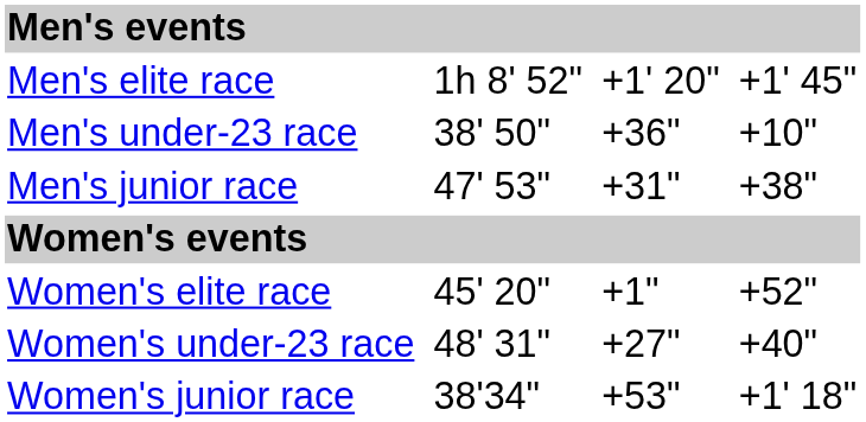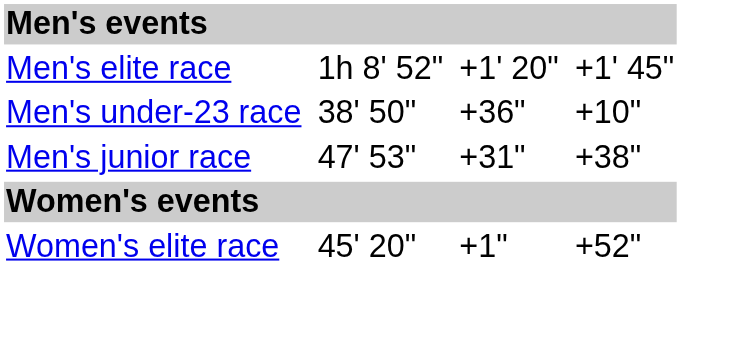 <table>
 <tr bgcolor="#cccccc">
 <td colspan=7><strong>Men's events</strong></td>
 </tr>
 <tr>
 <td><a href='#'>Men's elite race</a></td>
 <td></td>
 <td>1h 8' 52"</td>
 <td></td>
 <td>+1' 20"</td>
 <td></td>
 <td>+1' 45"</td>
 </tr>
 <tr>
 <td><a href='#'>Men's under-23 race</a></td>
 <td></td>
 <td>38' 50"</td>
 <td></td>
 <td>+36"</td>
 <td></td>
 <td>+10"</td>
 </tr>
 <tr>
 <td><a href='#'>Men's junior race</a></td>
 <td></td>
 <td>47' 53"</td>
 <td></td>
 <td>+31"</td>
 <td></td>
 <td>+38"</td>
 </tr>
 <tr bgcolor="#cccccc">
 <td colspan=7><strong>Women's events</strong></td>
 </tr>
 <tr>
 <td><a href='#'>Women's elite race</a></td>
 <td></td>
 <td>45' 20"</td>
 <td></td>
 <td>+1"</td>
 <td></td>
 <td>+52"</td>
 </tr>
-<tr>
-<td><a href='#'>Women's under-23 race</a></td>
-<td></td>
-<td>48' 31"</td>
-<td></td>
-<td>+27"</td>
-<td></td>
-<td>+40"</td>
-</tr>
-<tr>
-<td><a href='#'>Women's junior race</a></td>
-<td></td>
-<td>38'34"</td>
-<td></td>
-<td>+53"</td>
-<td></td>
-<td>+1' 18"</td>
-</tr>
 </table>
